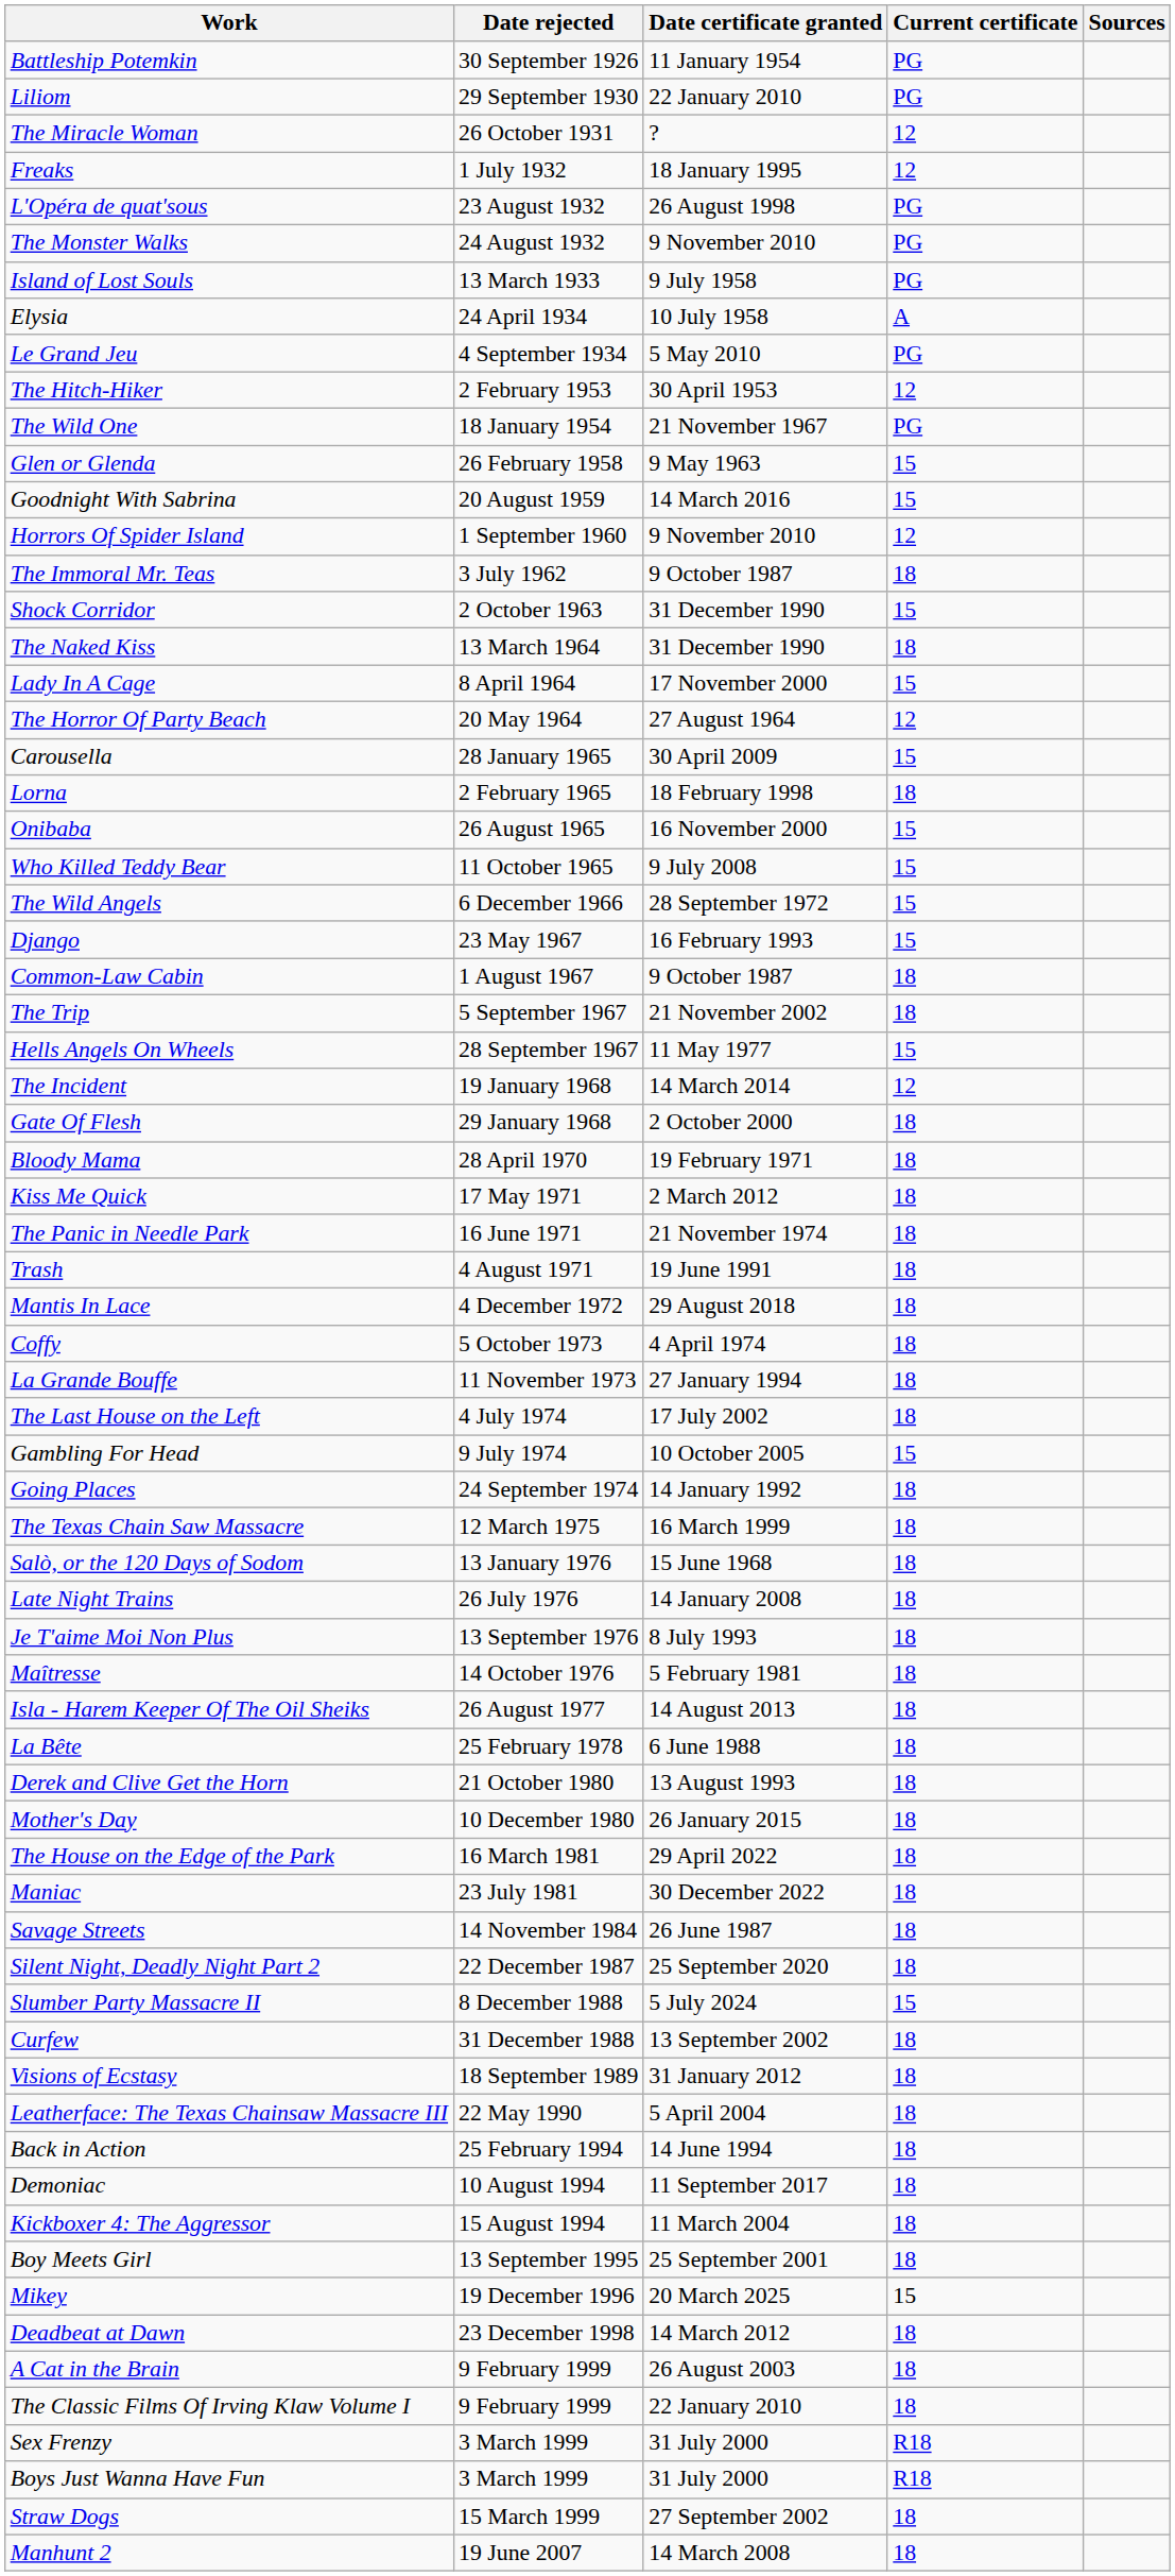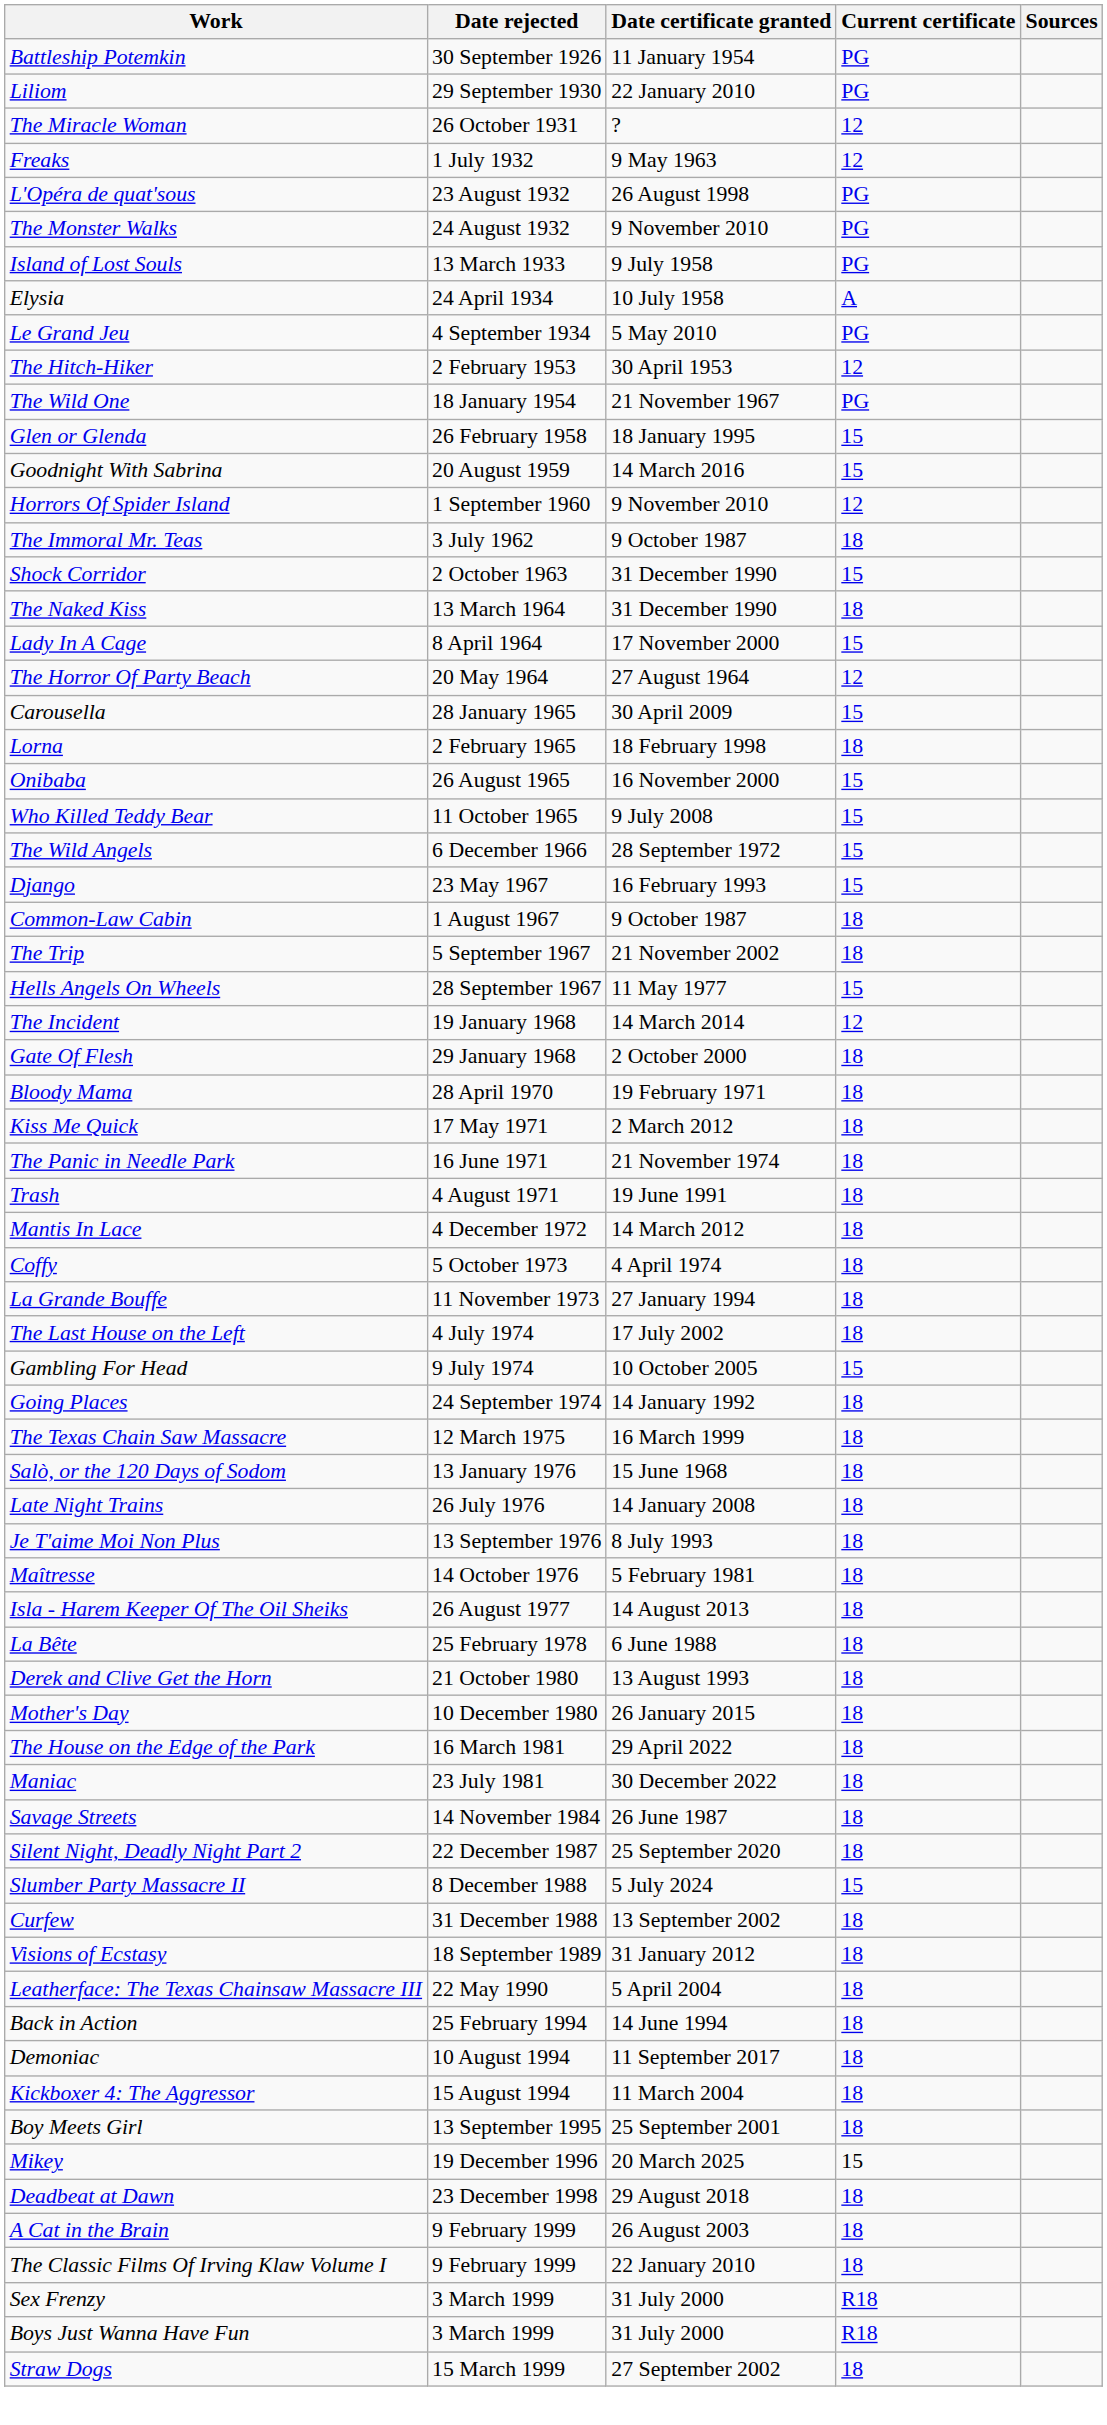 <table class="wikitable sortable">
 <tr>
 <th>Work</th>
 <th data-sort-type=date>Date rejected</th>
 <th data-sort-type=date>Date certificate granted</th>
 <th>Current certificate</th>
 <th>Sources</th>
 </tr>
 <tr>
 <td><em><a href='#'>Battleship Potemkin</a></em></td>
 <td>30 September 1926</td>
 <td>11 January 1954</td>
 <td><a href='#'>PG</a></td>
 <td></td>
 </tr>
 <tr>
 <td><em><a href='#'>Liliom</a></em></td>
 <td>29 September 1930</td>
 <td>22 January 2010</td>
 <td><a href='#'>PG</a></td>
 <td></td>
 </tr>
 <tr>
 <td><em><a href='#'>The Miracle Woman</a></em></td>
 <td>26 October 1931</td>
 <td>?</td>
 <td><a href='#'>12</a></td>
 <td></td>
 </tr>
 <tr>
 <td><em><a href='#'>Freaks</a></em></td>
 <td>1 July 1932</td>
-<td>18 January 1995</td>
+<td>9 May 1963</td>
 <td><a href='#'>12</a></td>
 <td></td>
 </tr>
 <tr>
 <td><em><a href='#'>L'Opéra de quat'sous</a></em></td>
 <td>23 August 1932</td>
 <td>26 August 1998</td>
 <td><a href='#'>PG</a></td>
 <td></td>
 </tr>
 <tr>
 <td><em><a href='#'>The Monster Walks</a></em></td>
 <td>24 August 1932</td>
 <td>9 November 2010</td>
 <td><a href='#'>PG</a></td>
 <td></td>
 </tr>
 <tr>
 <td><em><a href='#'>Island of Lost Souls</a></em></td>
 <td>13 March 1933</td>
 <td>9 July 1958</td>
 <td><a href='#'>PG</a></td>
 <td></td>
 </tr>
 <tr>
 <td><em>Elysia</em></td>
 <td>24 April 1934</td>
 <td>10 July 1958</td>
 <td><a href='#'>A</a></td>
 <td></td>
 </tr>
 <tr>
 <td><em><a href='#'>Le Grand Jeu</a></em></td>
 <td>4 September 1934</td>
 <td>5 May 2010</td>
 <td><a href='#'>PG</a></td>
 <td></td>
 </tr>
 <tr>
 <td><em><a href='#'>The Hitch-Hiker</a></em></td>
 <td>2 February 1953</td>
 <td>30 April 1953</td>
 <td><a href='#'>12</a></td>
 <td></td>
 </tr>
 <tr>
 <td><em><a href='#'>The Wild One</a></em></td>
 <td>18 January 1954</td>
 <td>21 November 1967</td>
 <td><a href='#'>PG</a></td>
 <td></td>
 </tr>
 <tr>
 <td><em><a href='#'>Glen or Glenda</a></em></td>
 <td>26 February 1958</td>
-<td>9 May 1963</td>
+<td>18 January 1995</td>
 <td><a href='#'>15</a></td>
 <td></td>
 </tr>
 <tr>
 <td><em>Goodnight With Sabrina</em></td>
 <td>20 August 1959</td>
 <td>14 March 2016</td>
 <td><a href='#'>15</a></td>
 <td></td>
 </tr>
 <tr>
 <td><em><a href='#'>Horrors Of Spider Island</a></em></td>
 <td>1 September 1960</td>
 <td>9 November 2010</td>
 <td><a href='#'>12</a></td>
 <td></td>
 </tr>
 <tr>
 <td><em><a href='#'>The Immoral Mr. Teas</a></em></td>
 <td>3 July 1962</td>
 <td>9 October 1987</td>
 <td><a href='#'>18</a></td>
 <td></td>
 </tr>
 <tr>
 <td><em><a href='#'>Shock Corridor</a></em></td>
 <td>2 October 1963</td>
 <td>31 December 1990</td>
 <td><a href='#'>15</a></td>
 <td></td>
 </tr>
 <tr>
 <td><em><a href='#'>The Naked Kiss</a></em></td>
 <td>13 March 1964</td>
 <td>31 December 1990</td>
 <td><a href='#'>18</a></td>
 <td></td>
 </tr>
 <tr>
 <td><em><a href='#'>Lady In A Cage</a></em></td>
 <td>8 April 1964</td>
 <td>17 November 2000</td>
 <td><a href='#'>15</a></td>
 <td></td>
 </tr>
 <tr>
 <td><em><a href='#'>The Horror Of Party Beach</a></em></td>
 <td>20 May 1964</td>
 <td>27 August 1964</td>
 <td><a href='#'>12</a></td>
 <td></td>
 </tr>
 <tr>
 <td><em>Carousella</em></td>
 <td>28 January 1965</td>
 <td>30 April 2009</td>
 <td><a href='#'>15</a></td>
 <td></td>
 </tr>
 <tr>
 <td><em><a href='#'>Lorna</a></em></td>
 <td>2 February 1965</td>
 <td>18 February 1998</td>
 <td><a href='#'>18</a></td>
 <td></td>
 </tr>
 <tr>
 <td><em><a href='#'>Onibaba</a></em></td>
 <td>26 August 1965</td>
 <td>16 November 2000</td>
 <td><a href='#'>15</a></td>
 <td></td>
 </tr>
 <tr>
 <td><em><a href='#'>Who Killed Teddy Bear</a></em></td>
 <td>11 October 1965</td>
 <td>9 July 2008</td>
 <td><a href='#'>15</a></td>
 <td></td>
 </tr>
 <tr>
 <td><em><a href='#'>The Wild Angels</a></em></td>
 <td>6 December 1966</td>
 <td>28 September 1972</td>
 <td><a href='#'>15</a></td>
 <td></td>
 </tr>
 <tr>
 <td><em><a href='#'>Django</a></em></td>
 <td>23 May 1967</td>
 <td>16 February 1993</td>
 <td><a href='#'>15</a></td>
 <td></td>
 </tr>
 <tr>
 <td><em><a href='#'>Common-Law Cabin</a></em></td>
 <td>1 August 1967</td>
 <td>9 October 1987</td>
 <td><a href='#'>18</a></td>
 <td></td>
 </tr>
 <tr>
 <td><em><a href='#'>The Trip</a></em></td>
 <td>5 September 1967</td>
 <td>21 November 2002</td>
 <td><a href='#'>18</a></td>
 <td></td>
 </tr>
 <tr>
 <td><em><a href='#'>Hells Angels On Wheels</a></em></td>
 <td>28 September 1967</td>
 <td>11 May 1977</td>
 <td><a href='#'>15</a></td>
 <td></td>
 </tr>
 <tr>
 <td><em><a href='#'>The Incident</a></em></td>
 <td>19 January 1968</td>
 <td>14 March 2014</td>
 <td><a href='#'>12</a></td>
 <td></td>
 </tr>
 <tr>
 <td><em><a href='#'>Gate Of Flesh</a></em></td>
 <td>29 January 1968</td>
 <td>2 October 2000</td>
 <td><a href='#'>18</a></td>
 <td></td>
 </tr>
 <tr>
 <td><em><a href='#'>Bloody Mama</a></em></td>
 <td>28 April 1970</td>
 <td>19 February 1971</td>
 <td><a href='#'>18</a></td>
 <td></td>
 </tr>
 <tr>
 <td><em><a href='#'>Kiss Me Quick</a></em></td>
 <td>17 May 1971</td>
 <td>2 March 2012</td>
 <td><a href='#'>18</a></td>
 <td></td>
 </tr>
 <tr>
 <td><em><a href='#'>The Panic in Needle Park</a></em></td>
 <td>16 June 1971</td>
 <td>21 November 1974</td>
 <td><a href='#'>18</a></td>
 <td></td>
 </tr>
 <tr>
 <td><em><a href='#'>Trash</a></em></td>
 <td>4 August 1971</td>
 <td>19 June 1991</td>
 <td><a href='#'>18</a></td>
 <td></td>
 </tr>
 <tr>
 <td><em><a href='#'>Mantis In Lace</a></em></td>
 <td>4 December 1972</td>
-<td>29 August 2018</td>
+<td>14 March 2012</td>
 <td><a href='#'>18</a></td>
 <td></td>
 </tr>
 <tr>
 <td><em><a href='#'>Coffy</a></em></td>
 <td>5 October 1973</td>
 <td>4 April 1974</td>
 <td><a href='#'>18</a></td>
 <td></td>
 </tr>
 <tr>
 <td><em><a href='#'>La Grande Bouffe</a></em></td>
 <td>11 November 1973</td>
 <td>27 January 1994</td>
 <td><a href='#'>18</a></td>
 <td></td>
 </tr>
 <tr>
 <td><em><a href='#'>The Last House on the Left</a></em></td>
 <td>4 July 1974</td>
 <td>17 July 2002</td>
 <td><a href='#'>18</a></td>
 <td></td>
 </tr>
 <tr>
 <td><em>Gambling For Head</em></td>
 <td>9 July 1974</td>
 <td>10 October 2005</td>
 <td><a href='#'>15</a></td>
 <td></td>
 </tr>
 <tr>
 <td><em><a href='#'>Going Places</a></em></td>
 <td>24 September 1974</td>
 <td>14 January 1992</td>
 <td><a href='#'>18</a></td>
 <td></td>
 </tr>
 <tr>
 <td><em><a href='#'>The Texas Chain Saw Massacre</a></em></td>
 <td>12 March 1975</td>
 <td>16 March 1999</td>
 <td><a href='#'>18</a></td>
 <td></td>
 </tr>
 <tr>
 <td><em><a href='#'>Salò, or the 120 Days of Sodom</a></em></td>
 <td>13 January 1976</td>
 <td>15 June 1968</td>
 <td><a href='#'>18</a></td>
 <td></td>
 </tr>
 <tr>
 <td><em><a href='#'>Late Night Trains</a></em></td>
 <td>26 July 1976</td>
 <td>14 January 2008</td>
 <td><a href='#'>18</a></td>
 <td></td>
 </tr>
 <tr>
 <td><em><a href='#'>Je T'aime Moi Non Plus</a></em></td>
 <td>13 September 1976</td>
 <td>8 July 1993</td>
 <td><a href='#'>18</a></td>
 <td></td>
 </tr>
 <tr>
 <td><em><a href='#'>Maîtresse</a></em></td>
 <td>14 October 1976</td>
 <td>5 February 1981</td>
 <td><a href='#'>18</a></td>
 <td></td>
 </tr>
 <tr>
 <td><em><a href='#'>Isla - Harem Keeper Of The Oil Sheiks</a></em></td>
 <td>26 August 1977</td>
 <td>14 August 2013</td>
 <td><a href='#'>18</a></td>
 <td></td>
 </tr>
 <tr>
 <td><em><a href='#'>La Bête</a></em></td>
 <td>25 February 1978</td>
 <td>6 June 1988</td>
 <td><a href='#'>18</a></td>
 <td></td>
 </tr>
 <tr>
 <td><em><a href='#'>Derek and Clive Get the Horn</a></em></td>
 <td>21 October 1980</td>
 <td>13 August 1993</td>
 <td><a href='#'>18</a></td>
 <td></td>
 </tr>
 <tr>
 <td><em><a href='#'>Mother's Day</a></em></td>
 <td>10 December 1980</td>
 <td>26 January 2015</td>
 <td><a href='#'>18</a></td>
 <td></td>
 </tr>
 <tr>
 <td><em><a href='#'>The House on the Edge of the Park</a></em></td>
 <td>16 March 1981</td>
 <td>29 April 2022</td>
 <td><a href='#'>18</a></td>
 <td></td>
 </tr>
 <tr>
 <td><em><a href='#'>Maniac</a></em></td>
 <td>23 July 1981</td>
 <td>30 December 2022</td>
 <td><a href='#'>18</a></td>
 <td></td>
 </tr>
 <tr>
 <td><em><a href='#'>Savage Streets</a></em></td>
 <td>14 November 1984</td>
 <td>26 June 1987</td>
 <td><a href='#'>18</a></td>
 <td></td>
 </tr>
 <tr>
 <td><em><a href='#'>Silent Night, Deadly Night Part 2</a></em></td>
 <td>22 December 1987</td>
 <td>25 September 2020</td>
 <td><a href='#'>18</a></td>
 <td></td>
 </tr>
 <tr>
 <td><em><a href='#'>Slumber Party Massacre II</a></em></td>
 <td>8 December 1988</td>
 <td>5 July 2024</td>
 <td><a href='#'>15</a></td>
 <td></td>
 </tr>
 <tr>
 <td><em><a href='#'>Curfew</a></em></td>
 <td>31 December 1988</td>
 <td>13 September 2002</td>
 <td><a href='#'>18</a></td>
 <td></td>
 </tr>
 <tr>
 <td><em><a href='#'>Visions of Ecstasy</a></em></td>
 <td>18 September 1989</td>
 <td>31 January 2012</td>
 <td><a href='#'>18</a></td>
 <td></td>
 </tr>
 <tr>
 <td><em><a href='#'>Leatherface: The Texas Chainsaw Massacre III</a></em></td>
 <td>22 May 1990</td>
 <td>5 April 2004</td>
 <td><a href='#'>18</a></td>
 <td></td>
 </tr>
 <tr>
 <td><em>Back in Action</em></td>
 <td>25 February 1994</td>
 <td>14 June 1994</td>
 <td><a href='#'>18</a></td>
 <td></td>
 </tr>
 <tr>
 <td><em>Demoniac</em></td>
 <td>10 August 1994</td>
 <td>11 September 2017</td>
 <td><a href='#'>18</a></td>
 <td></td>
 </tr>
 <tr>
 <td><em><a href='#'>Kickboxer 4: The Aggressor</a></em></td>
 <td>15 August 1994</td>
 <td>11 March 2004</td>
 <td><a href='#'>18</a></td>
 <td></td>
 </tr>
 <tr>
 <td><em>Boy Meets Girl</em></td>
 <td>13 September 1995</td>
 <td>25 September 2001</td>
 <td><a href='#'>18</a></td>
 <td></td>
 </tr>
 <tr>
 <td><em><a href='#'>Mikey</a></em></td>
 <td>19 December 1996</td>
 <td>20 March 2025</td>
 <td>15</td>
 <td></td>
 </tr>
 <tr>
 <td><em><a href='#'>Deadbeat at Dawn</a></em></td>
 <td>23 December 1998</td>
-<td>14 March 2012</td>
+<td>29 August 2018</td>
 <td><a href='#'>18</a></td>
 <td></td>
 </tr>
 <tr>
 <td><em><a href='#'>A Cat in the Brain</a></em></td>
 <td>9 February 1999</td>
 <td>26 August 2003</td>
 <td><a href='#'>18</a></td>
 <td></td>
 </tr>
 <tr>
 <td><em>The Classic Films Of Irving Klaw Volume I</em></td>
 <td>9 February 1999</td>
 <td>22 January 2010</td>
 <td><a href='#'>18</a></td>
 <td></td>
 </tr>
 <tr>
 <td><em>Sex Frenzy</em></td>
 <td>3 March 1999</td>
 <td>31 July 2000</td>
 <td><a href='#'>R18</a></td>
 <td></td>
 </tr>
 <tr>
 <td><em>Boys Just Wanna Have Fun</em></td>
 <td>3 March 1999</td>
 <td>31 July 2000</td>
 <td><a href='#'>R18</a></td>
 <td></td>
 </tr>
 <tr>
 <td><em><a href='#'>Straw Dogs</a></em></td>
 <td>15 March 1999</td>
 <td>27 September 2002</td>
 <td><a href='#'>18</a></td>
 <td></td>
 </tr>
-<tr>
-<td><em><a href='#'>Manhunt 2</a></em></td>
-<td>19 June 2007</td>
-<td>14 March 2008</td>
-<td><a href='#'>18</a></td>
-<td></td>
-</tr>
 </table>
